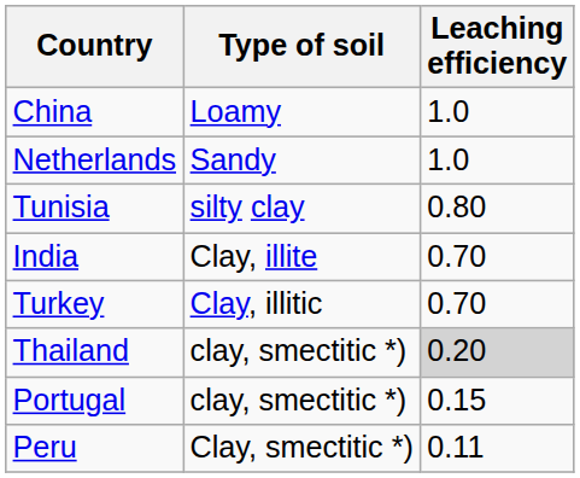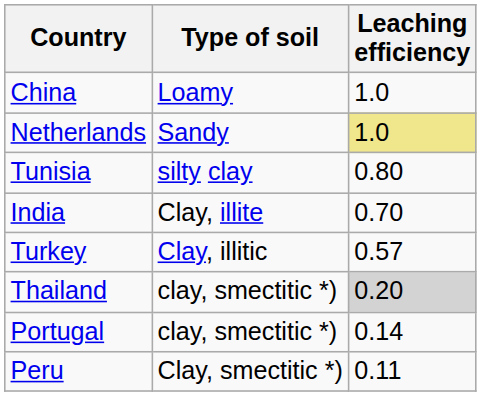 <table class="wikitable">
 <tr>
 <th>Country</th>
 <th>Type of soil</th>
 <th>Leaching <br> efficiency</th>
 </tr>
 <tr>
 <td><a href='#'>China</a></td>
 <td><a href='#'>Loamy</a></td>
 <td>1.0</td>
 </tr>
 <tr>
 <td><a href='#'>Netherlands</a></td>
 <td><a href='#'>Sandy</a></td>
-<td>1.0</td>
+<td style="background: khaki;">1.0</td>
 </tr>
 <tr>
 <td><a href='#'>Tunisia</a></td>
 <td><a href='#'>silty</a> <a href='#'>clay</a></td>
 <td>0.80</td>
 </tr>
 <tr>
 <td><a href='#'>India</a></td>
 <td>Clay, <a href='#'>illite</a></td>
 <td>0.70</td>
 </tr>
 <tr>
 <td><a href='#'>Turkey</a></td>
 <td><a href='#'>Clay</a>, illitic</td>
-<td>0.70</td>
+<td>0.57</td>
 </tr>
 <tr>
 <td><a href='#'>Thailand</a></td>
 <td>clay, smectitic *)</td>
 <td style="background: lightgrey;">0.20</td>
 </tr>
 <tr>
 <td><a href='#'>Portugal</a></td>
 <td>clay, smectitic *)</td>
-<td>0.15</td>
+<td>0.14</td>
 </tr>
 <tr>
 <td><a href='#'>Peru</a></td>
 <td>Clay, smectitic *)</td>
 <td>0.11</td>
 </tr>
 </table>
